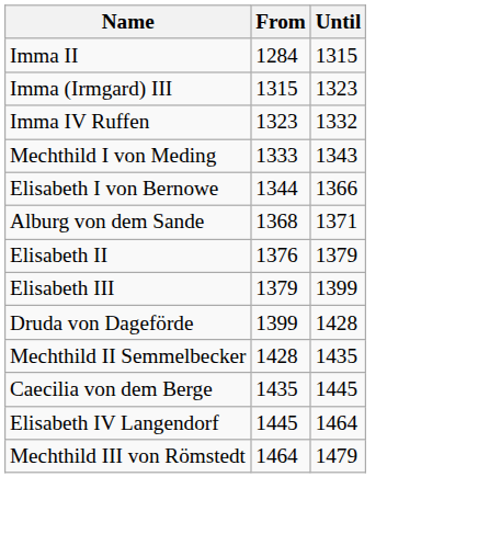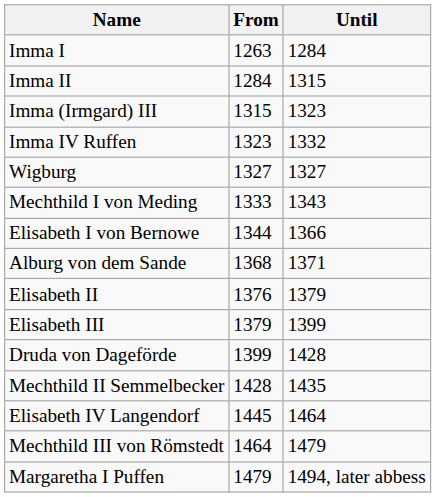 <table class="wikitable" style="float:left; margin-right:1em">
 <tr>
 <th>Name</th>
 <th>From</th>
 <th>Until</th>
+</tr>
+<tr>
+<td>Imma I</td>
+<td>1263</td>
+<td>1284</td>
 </tr>
 <tr>
 <td>Imma II</td>
 <td>1284</td>
 <td>1315</td>
 </tr>
 <tr>
 <td>Imma (Irmgard) III</td>
 <td>1315</td>
 <td>1323</td>
 </tr>
 <tr>
 <td>Imma IV Ruffen</td>
 <td>1323</td>
 <td>1332</td>
+</tr>
+<tr>
+<td>Wigburg</td>
+<td>1327</td>
+<td>1327</td>
 </tr>
 <tr>
 <td>Mechthild I von Meding</td>
 <td>1333</td>
 <td>1343</td>
 </tr>
 <tr>
 <td>Elisabeth I von Bernowe</td>
 <td>1344</td>
 <td>1366</td>
 </tr>
 <tr>
 <td>Alburg von dem Sande</td>
 <td>1368</td>
 <td>1371</td>
 </tr>
 <tr>
 <td>Elisabeth II</td>
 <td>1376</td>
 <td>1379</td>
 </tr>
 <tr>
 <td>Elisabeth III</td>
 <td>1379</td>
 <td>1399</td>
 </tr>
 <tr>
 <td>Druda von Dageförde</td>
 <td>1399</td>
 <td>1428</td>
 </tr>
 <tr>
 <td>Mechthild II Semmelbecker</td>
 <td>1428</td>
 <td>1435</td>
 </tr>
 <tr>
-<td>Caecilia von dem Berge</td>
-<td>1435</td>
-<td>1445</td>
-</tr>
-<tr>
 <td>Elisabeth IV Langendorf</td>
 <td>1445</td>
 <td>1464</td>
 </tr>
 <tr>
 <td>Mechthild III von Römstedt</td>
 <td>1464</td>
 <td>1479</td>
 </tr>
+<tr>
+<td>Margaretha I Puffen</td>
+<td>1479</td>
+<td>1494, later abbess</td>
+</tr>
 </table>
